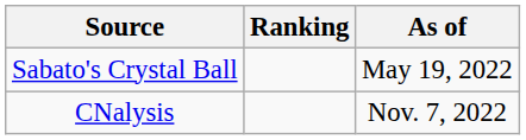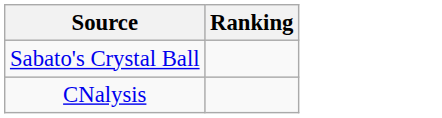 <table class="wikitable" style="text-align:center">
 <tr>
 <th>Source</th>
 <th>Ranking</th>
-<th>As of</th>
 </tr>
 <tr>
 <td align=left><a href='#'>Sabato's Crystal Ball</a></td>
 <td></td>
-<td>May 19, 2022</td>
 </tr>
 <tr>
 <td><a href='#'>CNalysis</a></td>
 <td></td>
-<td>Nov. 7, 2022</td>
 </tr>
 </table>
